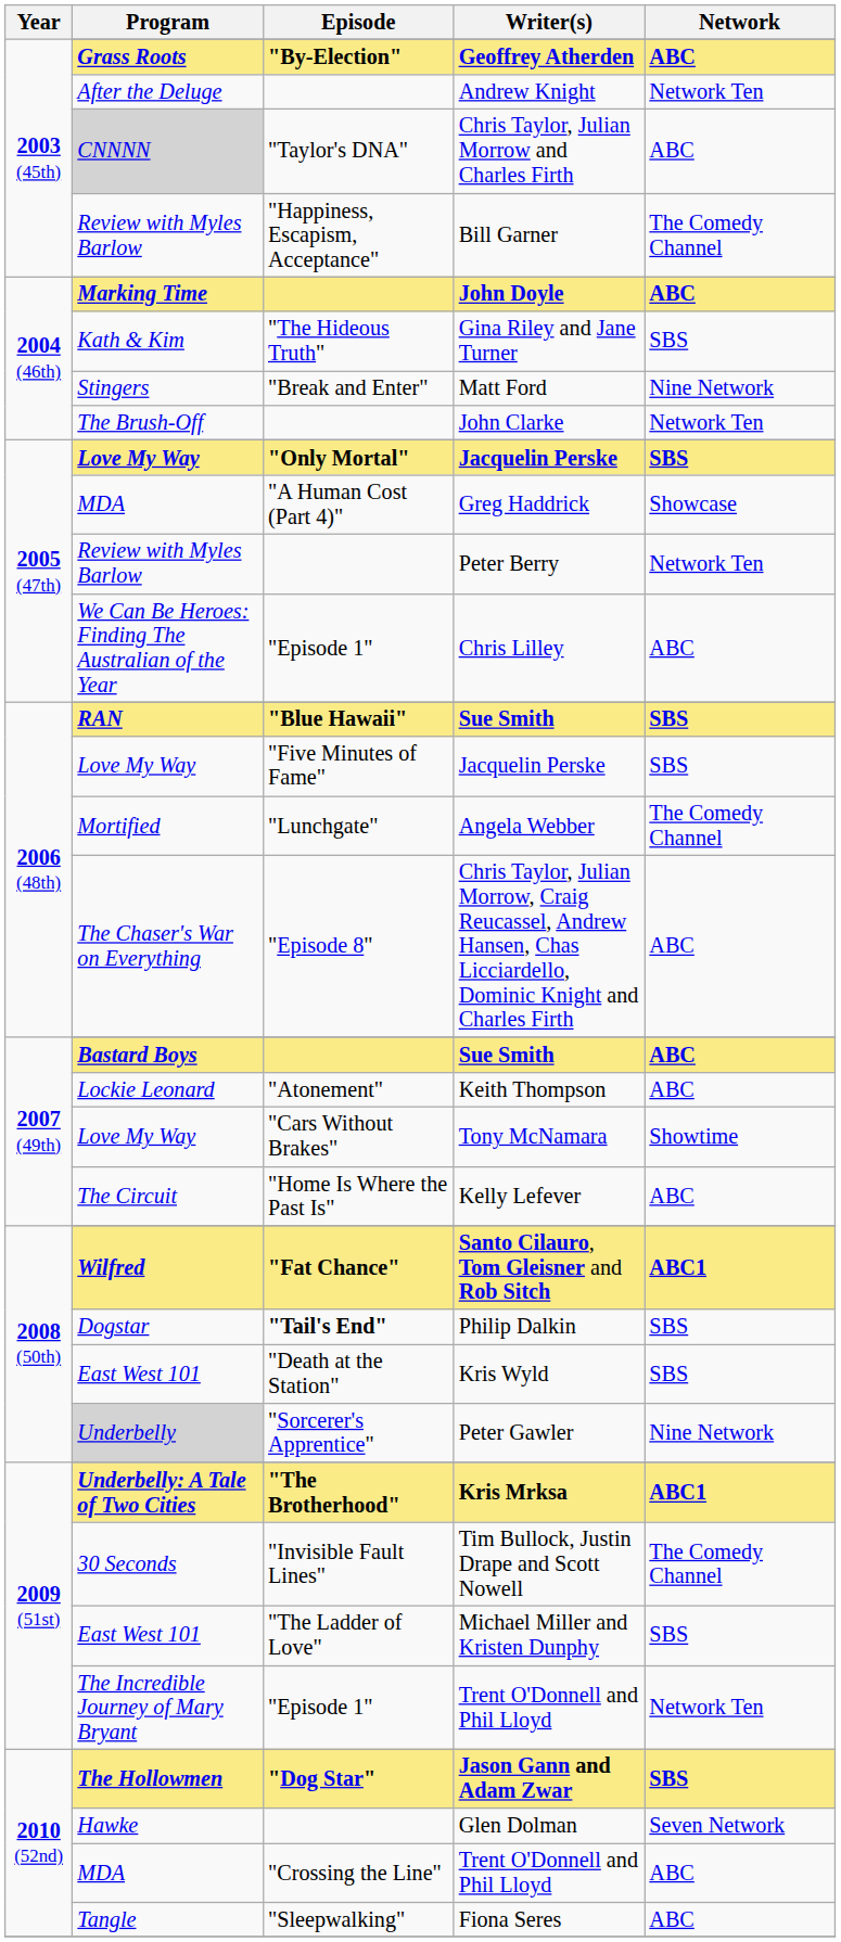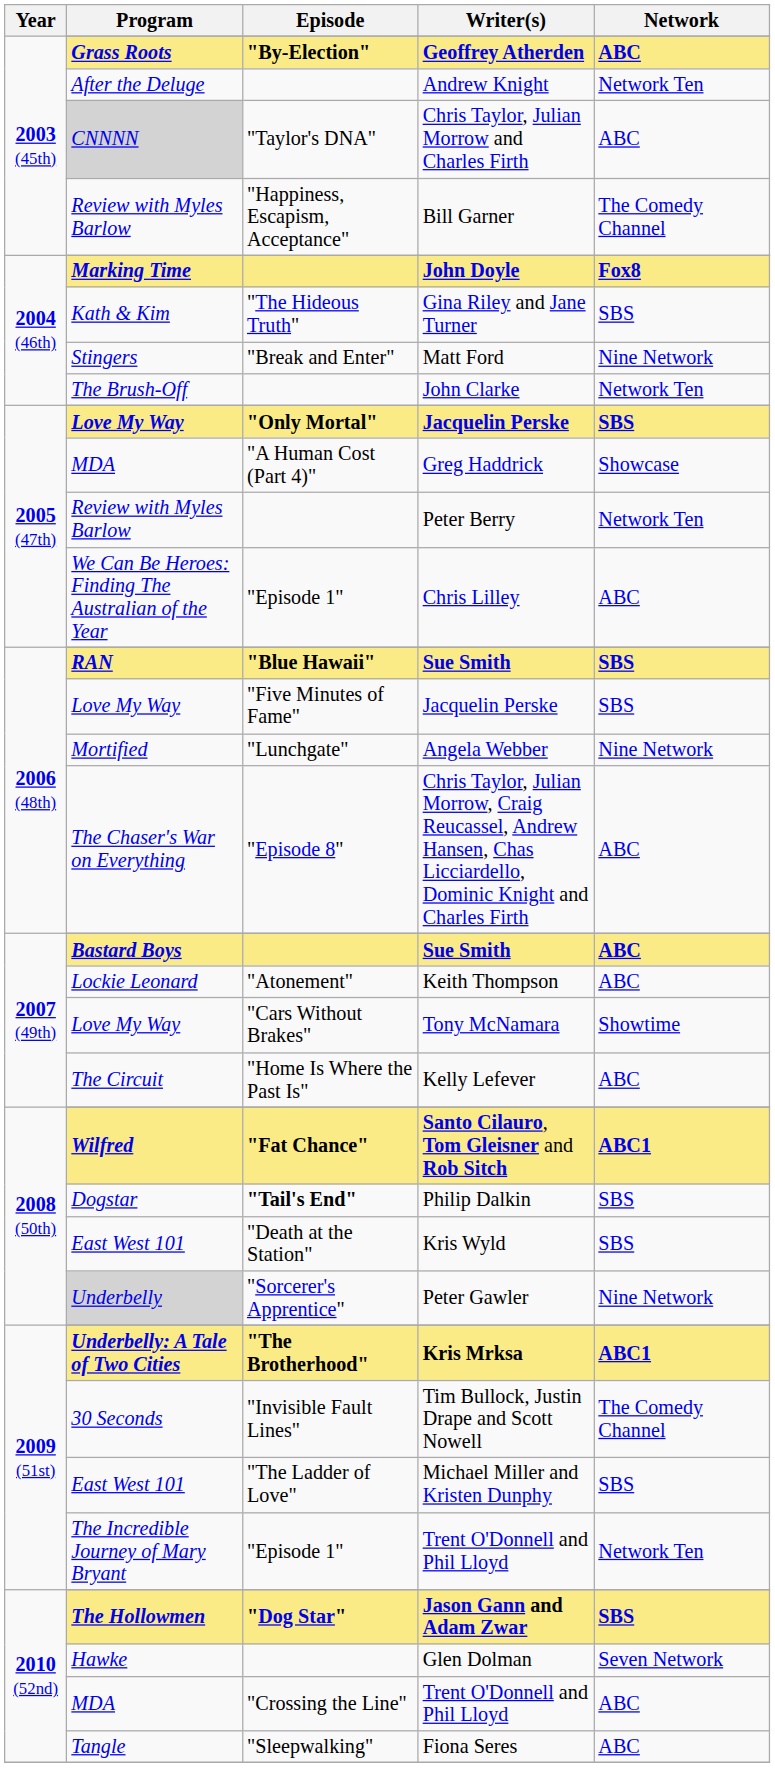 <table class="sortable wikitable">
 <tr>
 <th width="5%">Year</th>
 <th width="19%">Program</th>
 <th width="19%">Episode</th>
 <th width="19%">Writer(s)</th>
 <th width="19%">Network</th>
 </tr>
 <tr>
 <td rowspan="5" align="center"><strong><a href='#'>2003</a></strong><br><small><a href='#'>(45th)</a></small></td>
 </tr>
 <tr style="background:#FAEB86">
 <td><strong><em><a href='#'>Grass Roots</a></em></strong></td>
 <td><strong>"By-Election"</strong></td>
 <td><strong><a href='#'>Geoffrey Atherden</a></strong></td>
 <td><strong><a href='#'>ABC</a></strong></td>
 </tr>
 <tr>
 <td><em><a href='#'>After the Deluge</a></em></td>
 <td></td>
 <td><a href='#'>Andrew Knight</a></td>
 <td><a href='#'>Network Ten</a></td>
 </tr>
 <tr>
 <td style="background: lightgrey;"><em><a href='#'>CNNNN</a></em></td>
 <td>"Taylor's DNA"</td>
 <td><a href='#'>Chris Taylor</a>, <a href='#'>Julian Morrow</a> and <a href='#'>Charles Firth</a></td>
 <td><a href='#'>ABC</a></td>
 </tr>
 <tr>
 <td><em><a href='#'>Review with Myles Barlow</a></em></td>
 <td>"Happiness, Escapism, Acceptance"</td>
 <td>Bill Garner</td>
 <td><a href='#'>The Comedy Channel</a></td>
 </tr>
 <tr>
 <td rowspan="5" align="center"><strong><a href='#'>2004</a></strong><br><small><a href='#'>(46th)</a></small></td>
 </tr>
 <tr style="background:#FAEB86">
 <td><strong><em><a href='#'>Marking Time</a></em></strong></td>
 <td></td>
 <td><strong><a href='#'>John Doyle</a></strong></td>
-<td><strong><a href='#'>ABC</a></strong></td>
+<td><strong><a href='#'>Fox8</a></strong></td>
 </tr>
 <tr>
 <td><em><a href='#'>Kath & Kim</a></em></td>
 <td>"<a href='#'>The Hideous Truth</a>"</td>
 <td><a href='#'>Gina Riley</a> and <a href='#'>Jane Turner</a></td>
 <td><a href='#'>SBS</a></td>
 </tr>
 <tr>
 <td><em><a href='#'>Stingers</a></em></td>
 <td>"Break and Enter"</td>
 <td>Matt Ford</td>
 <td><a href='#'>Nine Network</a></td>
 </tr>
 <tr>
 <td><em><a href='#'>The Brush-Off</a></em></td>
 <td></td>
 <td><a href='#'>John Clarke</a></td>
 <td><a href='#'>Network Ten</a></td>
 </tr>
 <tr>
 <td rowspan="5" align="center"><strong><a href='#'>2005</a></strong><br><small><a href='#'>(47th)</a></small></td>
 </tr>
 <tr style="background:#FAEB86">
 <td><strong><em><a href='#'>Love My Way</a></em></strong></td>
 <td><strong>"Only Mortal"</strong></td>
 <td><strong><a href='#'>Jacquelin Perske</a></strong></td>
 <td><strong><a href='#'>SBS</a></strong></td>
 </tr>
 <tr>
 <td><em><a href='#'>MDA</a></em></td>
 <td>"A Human Cost (Part 4)"</td>
 <td><a href='#'>Greg Haddrick</a></td>
 <td><a href='#'>Showcase</a></td>
 </tr>
 <tr>
 <td><em><a href='#'>Review with Myles Barlow</a></em></td>
 <td></td>
 <td>Peter Berry</td>
 <td><a href='#'>Network Ten</a></td>
 </tr>
 <tr>
 <td><em><a href='#'>We Can Be Heroes: Finding The Australian of the Year</a></em></td>
 <td>"Episode 1"</td>
 <td><a href='#'>Chris Lilley</a></td>
 <td><a href='#'>ABC</a></td>
 </tr>
 <tr>
 <td rowspan="5" align="center"><strong><a href='#'>2006</a></strong><br><small><a href='#'>(48th)</a></small></td>
 </tr>
 <tr style="background:#FAEB86">
 <td><strong><em><a href='#'>RAN</a></em></strong></td>
 <td><strong>"Blue Hawaii"</strong></td>
 <td><strong><a href='#'>Sue Smith</a></strong></td>
 <td><strong><a href='#'>SBS</a></strong></td>
 </tr>
 <tr>
 <td><em><a href='#'>Love My Way</a></em></td>
 <td>"Five Minutes of Fame"</td>
 <td><a href='#'>Jacquelin Perske</a></td>
 <td><a href='#'>SBS</a></td>
 </tr>
 <tr>
 <td><em><a href='#'>Mortified</a></em></td>
 <td>"Lunchgate"</td>
 <td><a href='#'>Angela Webber</a></td>
-<td><a href='#'>The Comedy Channel</a></td>
+<td><a href='#'>Nine Network</a></td>
 </tr>
 <tr>
 <td><em><a href='#'>The Chaser's War on Everything</a></em></td>
 <td>"<a href='#'>Episode 8</a>"</td>
 <td><a href='#'>Chris Taylor</a>, <a href='#'>Julian Morrow</a>, <a href='#'>Craig Reucassel</a>, <a href='#'>Andrew Hansen</a>, <a href='#'>Chas Licciardello</a>, <a href='#'>Dominic Knight</a> and <a href='#'>Charles Firth</a></td>
 <td><a href='#'>ABC</a></td>
 </tr>
 <tr>
 <td rowspan="5" align="center"><strong><a href='#'>2007</a></strong><br><small><a href='#'>(49th)</a></small></td>
 </tr>
 <tr style="background:#FAEB86">
 <td><strong><em><a href='#'>Bastard Boys</a></em></strong></td>
 <td></td>
 <td><strong><a href='#'>Sue Smith</a></strong></td>
 <td><strong><a href='#'>ABC</a></strong></td>
 </tr>
 <tr>
 <td><em><a href='#'>Lockie Leonard</a></em></td>
 <td>"Atonement"</td>
 <td>Keith Thompson</td>
 <td><a href='#'>ABC</a></td>
 </tr>
 <tr>
 <td><em><a href='#'>Love My Way</a></em></td>
 <td>"Cars Without Brakes"</td>
 <td><a href='#'>Tony McNamara</a></td>
 <td><a href='#'>Showtime</a></td>
 </tr>
 <tr>
 <td><em><a href='#'>The Circuit</a></em></td>
 <td>"Home Is Where the Past Is"</td>
 <td>Kelly Lefever</td>
 <td><a href='#'>ABC</a></td>
 </tr>
 <tr>
 <td rowspan="5" align="center"><strong><a href='#'>2008</a></strong><br><small><a href='#'>(50th)</a></small></td>
 </tr>
 <tr style="background:#FAEB86">
 <td><strong><em><a href='#'>Wilfred</a></em></strong></td>
 <td><strong>"Fat Chance"</strong></td>
 <td><strong><a href='#'>Santo Cilauro</a></strong>, <strong><a href='#'>Tom Gleisner</a></strong> and <strong><a href='#'>Rob Sitch</a></strong></td>
 <td><strong><a href='#'>ABC1</a></strong></td>
 </tr>
 <tr>
 <td><em><a href='#'>Dogstar</a></em></td>
 <td><strong>"Tail's End"</strong></td>
 <td>Philip Dalkin</td>
 <td><a href='#'>SBS</a></td>
 </tr>
 <tr>
 <td><em><a href='#'>East West 101</a></em></td>
 <td>"Death at the Station"</td>
 <td>Kris Wyld</td>
 <td><a href='#'>SBS</a></td>
 </tr>
 <tr>
 <td style="background: lightgrey;"><em><a href='#'>Underbelly</a></em></td>
 <td>"<a href='#'>Sorcerer's Apprentice</a>"</td>
 <td>Peter Gawler</td>
 <td><a href='#'>Nine Network</a></td>
 </tr>
 <tr>
 <td rowspan="5" align="center"><strong><a href='#'>2009</a></strong><br><small><a href='#'>(51st)</a></small></td>
 </tr>
 <tr style="background:#FAEB86">
 <td><strong><em><a href='#'>Underbelly: A Tale of Two Cities</a></em></strong></td>
 <td><strong>"The Brotherhood"</strong></td>
 <td><strong>Kris Mrksa</strong></td>
 <td><strong><a href='#'>ABC1</a></strong></td>
 </tr>
 <tr>
 <td><em><a href='#'>30 Seconds</a></em></td>
 <td>"Invisible Fault Lines"</td>
 <td>Tim Bullock, Justin Drape and Scott Nowell</td>
 <td><a href='#'>The Comedy Channel</a></td>
 </tr>
 <tr>
 <td><em><a href='#'>East West 101</a></em></td>
 <td>"The Ladder of Love"</td>
 <td>Michael Miller and <a href='#'>Kristen Dunphy</a></td>
 <td><a href='#'>SBS</a></td>
 </tr>
 <tr>
 <td><em><a href='#'>The Incredible Journey of Mary Bryant</a></em></td>
 <td>"Episode 1"</td>
 <td><a href='#'>Trent O'Donnell</a> and <a href='#'>Phil Lloyd</a></td>
 <td><a href='#'>Network Ten</a></td>
 </tr>
 <tr>
 <td rowspan="5" align="center"><strong><a href='#'>2010</a></strong><br><small><a href='#'>(52nd)</a></small></td>
 </tr>
 <tr style="background:#FAEB86">
 <td><strong><em><a href='#'>The Hollowmen</a></em></strong></td>
 <td><strong>"<a href='#'>Dog Star</a>"</strong></td>
 <td><strong><a href='#'>Jason Gann</a> and <a href='#'>Adam Zwar</a></strong></td>
 <td><strong><a href='#'>SBS</a></strong></td>
 </tr>
 <tr>
 <td><em><a href='#'>Hawke</a></em></td>
 <td></td>
 <td>Glen Dolman</td>
 <td><a href='#'>Seven Network</a></td>
 </tr>
 <tr>
 <td><em><a href='#'>MDA</a></em></td>
 <td>"Crossing the Line"</td>
 <td><a href='#'>Trent O'Donnell</a> and <a href='#'>Phil Lloyd</a></td>
 <td><a href='#'>ABC</a></td>
 </tr>
 <tr>
 <td><em><a href='#'>Tangle</a></em></td>
 <td>"Sleepwalking"</td>
 <td>Fiona Seres</td>
 <td><a href='#'>ABC</a></td>
 </tr>
 <tr>
 </tr>
 </table>
